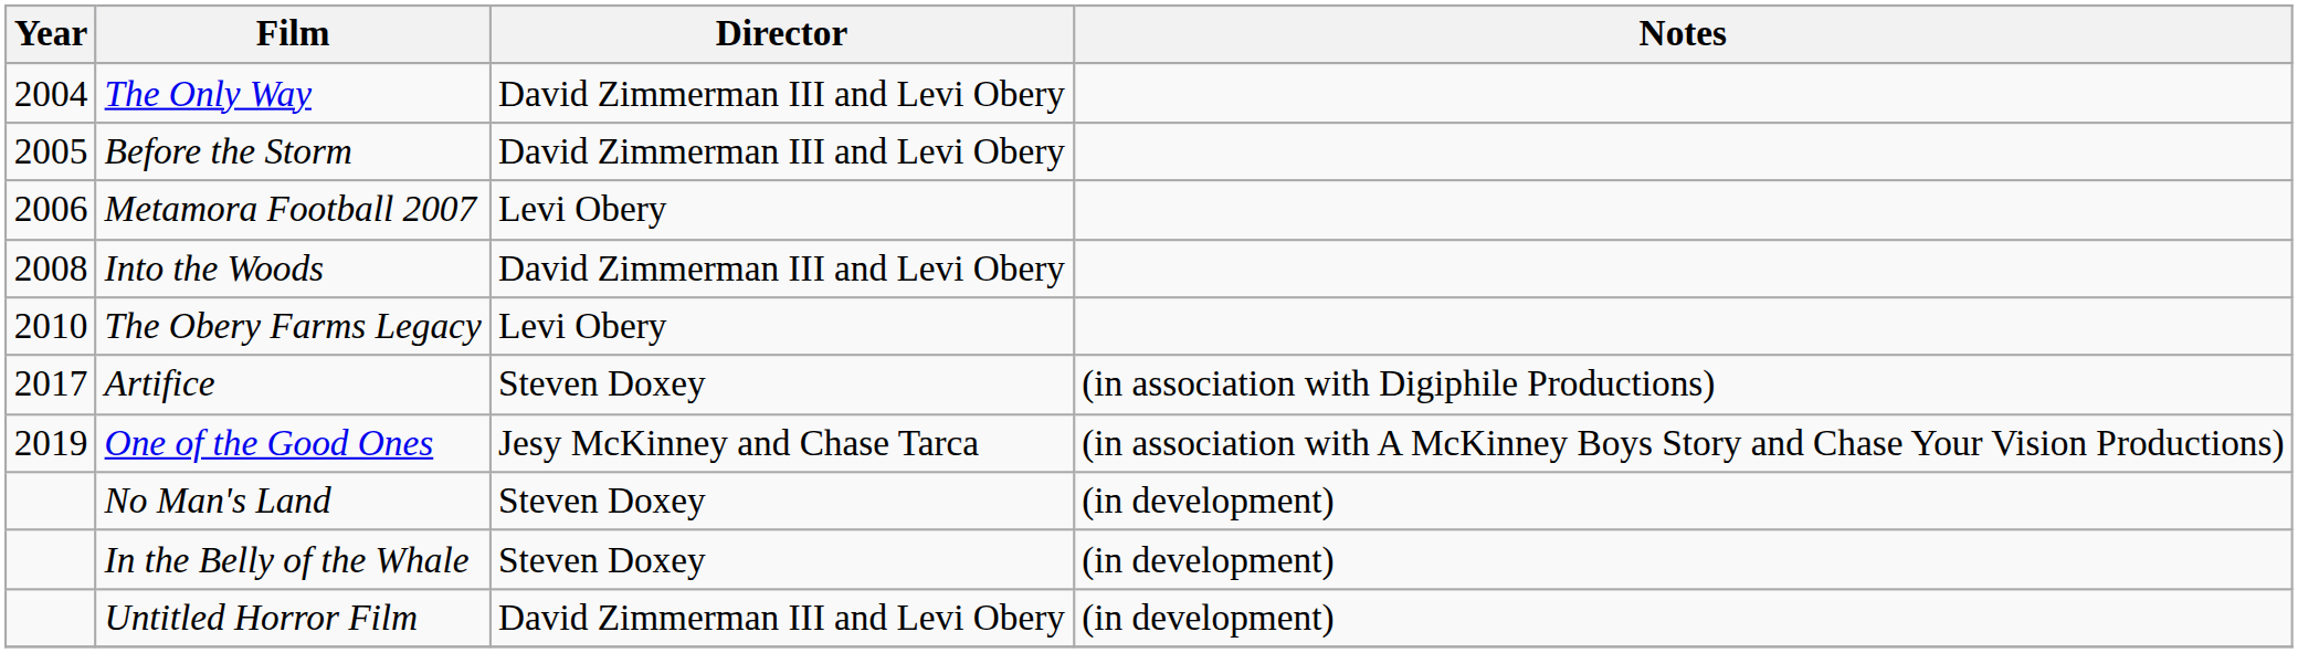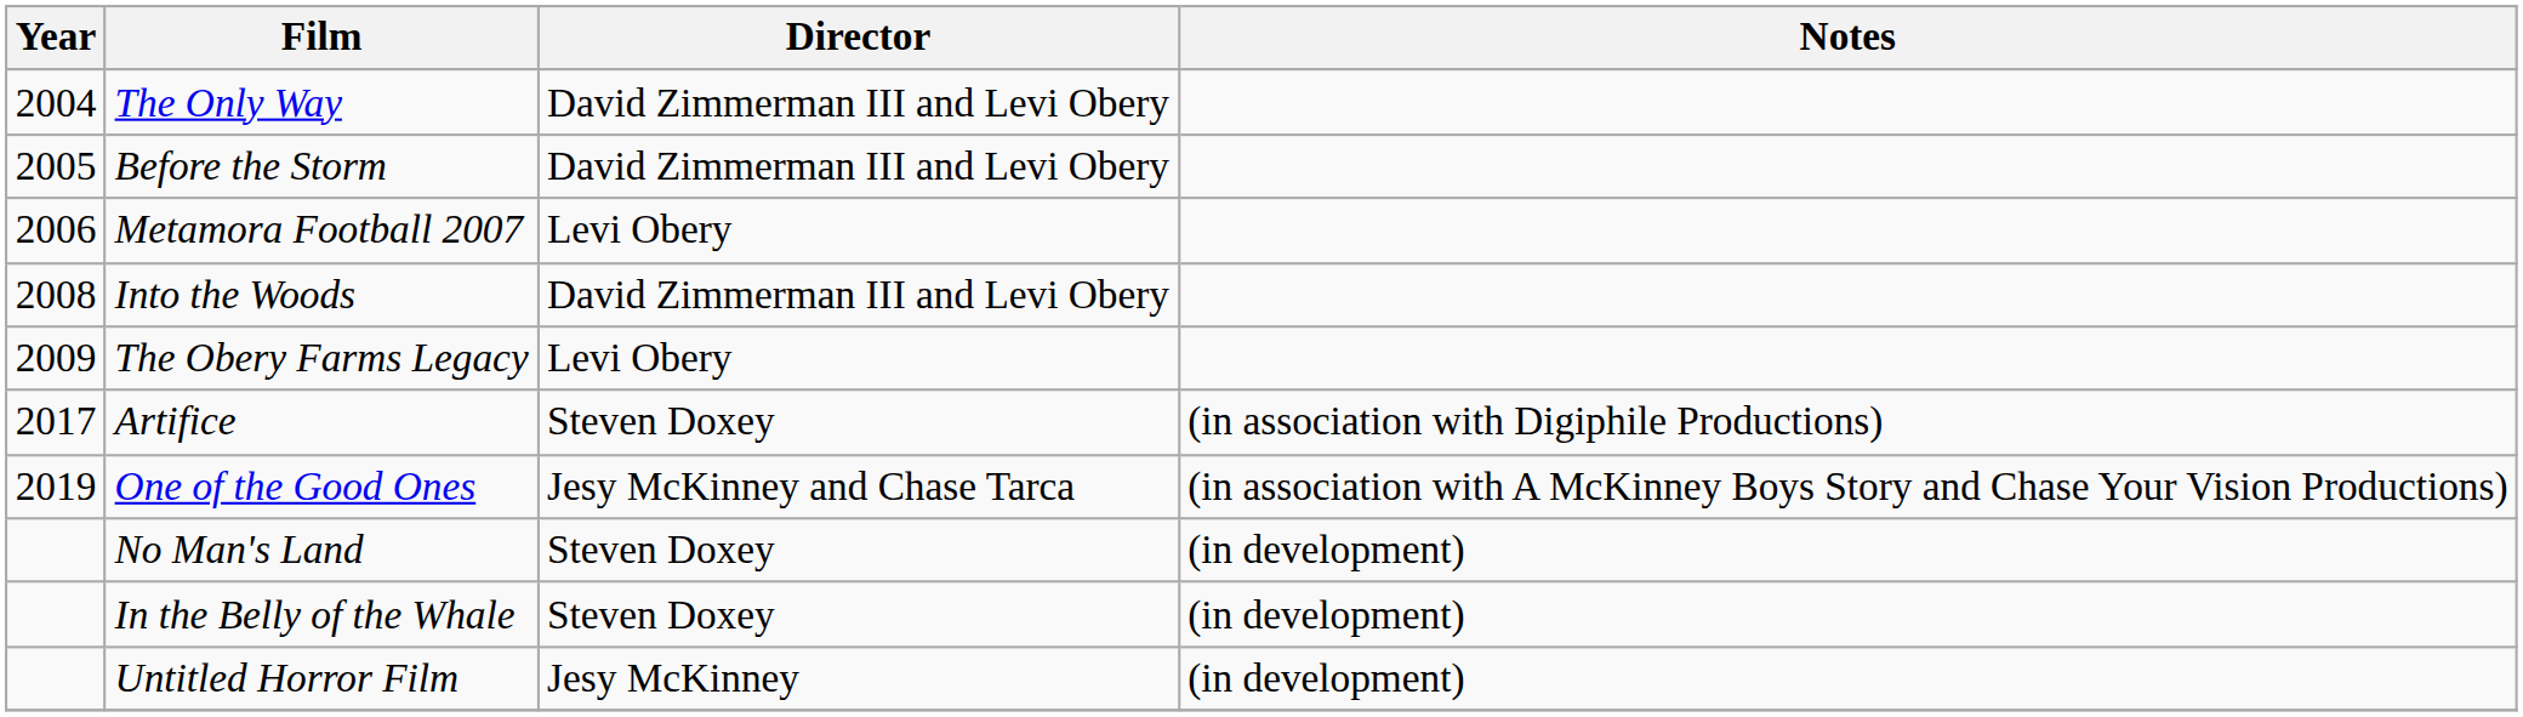 <table class="wikitable">
 <tr style="background:#b0c4de; text-align:center;">
 <th>Year</th>
 <th>Film</th>
 <th>Director</th>
 <th>Notes</th>
 </tr>
 <tr>
 <td>2004</td>
 <td><a href='#'><em>The Only Way</em></a></td>
 <td>David Zimmerman III and Levi Obery</td>
 <td></td>
 </tr>
 <tr>
 <td>2005</td>
 <td><em>Before the Storm</em></td>
 <td>David Zimmerman III and Levi Obery</td>
 <td></td>
 </tr>
 <tr>
 <td>2006</td>
 <td><em>Metamora Football 2007</em></td>
 <td>Levi Obery</td>
 <td></td>
 </tr>
 <tr>
 <td>2008</td>
 <td><em>Into the Woods</em></td>
 <td>David Zimmerman III and Levi Obery</td>
 <td></td>
 </tr>
 <tr>
-<td>2010</td>
+<td>2009</td>
 <td><em>The Obery Farms Legacy</em></td>
 <td>Levi Obery</td>
 <td></td>
 </tr>
 <tr>
 <td>2017</td>
 <td><em>Artifice</em></td>
 <td>Steven Doxey</td>
 <td>(in association with Digiphile Productions)</td>
 </tr>
 <tr>
 <td>2019</td>
 <td><a href='#'><em>One of the Good Ones</em></a></td>
 <td>Jesy McKinney and Chase Tarca</td>
 <td>(in association with A McKinney Boys Story and Chase Your Vision Productions)</td>
 </tr>
 <tr>
 <td></td>
 <td><em>No Man's Land</em></td>
 <td>Steven Doxey</td>
 <td>(in development)</td>
 </tr>
 <tr>
 <td></td>
 <td><em>In the Belly of the Whale</em></td>
 <td>Steven Doxey</td>
 <td>(in development)</td>
 </tr>
 <tr>
 <td></td>
 <td><em>Untitled Horror Film</em></td>
-<td>David Zimmerman III and Levi Obery</td>
+<td>Jesy McKinney</td>
 <td>(in development)</td>
 </tr>
 <tr>
 </tr>
 </table>
